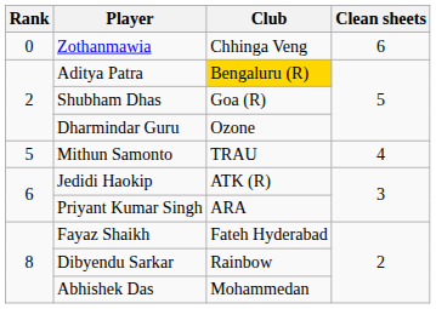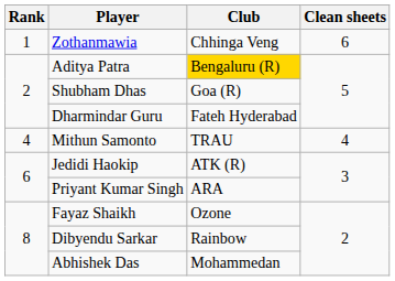 <table class="wikitable" style="text-align:center">
 <tr>
 <th>Rank</th>
 <th>Player</th>
 <th>Club</th>
 <th>Clean sheets</th>
 </tr>
 <tr>
-<td rowspan="1">0</td>
+<td rowspan="1">1</td>
 <td align="left"> <a href='#'>Zothanmawia</a></td>
 <td align="left">Chhinga Veng</td>
 <td rowspan="1">6</td>
 </tr>
 <tr>
 <td rowspan="3">2</td>
 <td align="left"> Aditya Patra</td>
 <td align="left" style="background: gold;">Bengaluru (R)</td>
 <td rowspan="3">5</td>
 </tr>
 <tr>
 <td align="left"> Shubham Dhas</td>
 <td align="left">Goa (R)</td>
 </tr>
 <tr>
 <td align="left"> Dharmindar Guru</td>
-<td align="left">Ozone</td>
+<td align="left">Fateh Hyderabad</td>
 </tr>
 <tr>
-<td rowspan="1">5</td>
+<td rowspan="1">4</td>
 <td align="left"> Mithun Samonto</td>
 <td align="left">TRAU</td>
 <td rowspan="1">4</td>
 </tr>
 <tr>
 <td rowspan="2">6</td>
 <td align="left"> Jedidi Haokip</td>
 <td align="left">ATK (R)</td>
 <td rowspan="2">3</td>
 </tr>
 <tr>
 <td align="left"> Priyant Kumar Singh</td>
 <td align="left">ARA</td>
 </tr>
 <tr>
 <td rowspan="3">8</td>
 <td align="left"> Fayaz Shaikh</td>
-<td align="left">Fateh Hyderabad</td>
+<td align="left">Ozone</td>
 <td rowspan="3">2</td>
 </tr>
 <tr>
 <td align="left"> Dibyendu Sarkar</td>
 <td align="left">Rainbow</td>
 </tr>
 <tr>
 <td align="left"> Abhishek Das</td>
 <td align="left">Mohammedan</td>
 </tr>
 </table>
